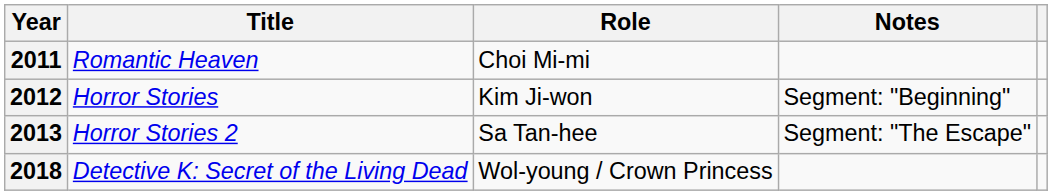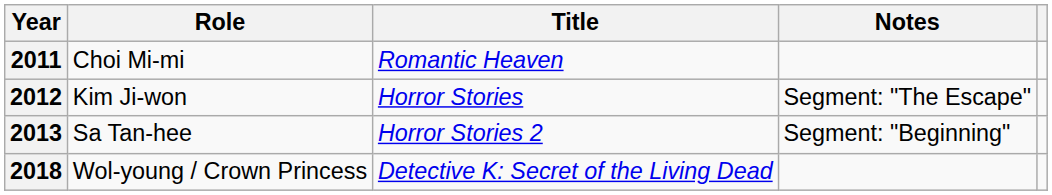 <table class="wikitable plainrowheaders sortable">
 <tr>
 <th scope="col">Year</th>
+<th scope="col">Role</th>
 <th scope="col">Title</th>
-<th scope="col">Role</th>
 <th scope="col" class="unsortable">Notes</th>
 <th scope="col" class="unsortable"></th>
 </tr>
 <tr>
 <th scope="row">2011</th>
+<td>Choi Mi-mi</td>
 <td><em><a href='#'>Romantic Heaven</a></em></td>
-<td>Choi Mi-mi</td>
 <td></td>
 <td style="text-align:center"></td>
 </tr>
 <tr>
 <th scope="row">2012</th>
+<td>Kim Ji-won</td>
 <td><em><a href='#'>Horror Stories</a></em></td>
-<td>Kim Ji-won</td>
+<td>Segment: "The Escape"</td>
+<td style="text-align:center"></td>
+</tr>
+<tr>
+<th scope="row">2013</th>
+<td>Sa Tan-hee</td>
+<td><em><a href='#'>Horror Stories 2</a></em></td>
 <td>Segment: "Beginning"</td>
 <td style="text-align:center"></td>
 </tr>
 <tr>
-<th scope="row">2013</th>
-<td><em><a href='#'>Horror Stories 2</a></em></td>
-<td>Sa Tan-hee</td>
-<td>Segment: "The Escape"</td>
-<td style="text-align:center"></td>
-</tr>
-<tr>
 <th scope="row">2018</th>
+<td>Wol-young / Crown Princess</td>
 <td><em><a href='#'>Detective K: Secret of the Living Dead</a></em></td>
-<td>Wol-young / Crown Princess</td>
 <td></td>
 <td style="text-align:center"></td>
 </tr>
 </table>
